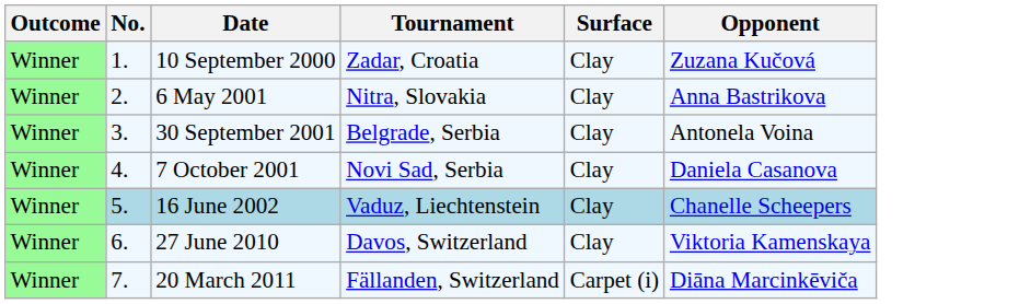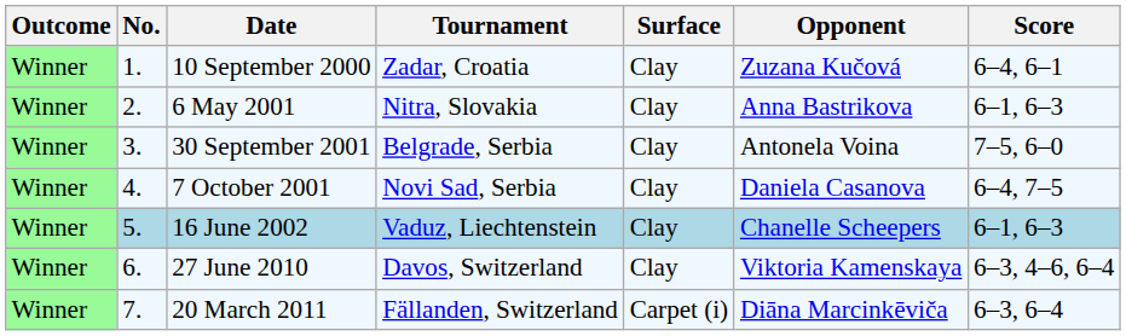 <table class="wikitable">
 <tr>
 <th>Outcome</th>
 <th>No.</th>
 <th>Date</th>
 <th>Tournament</th>
 <th>Surface</th>
 <th>Opponent</th>
+<th>Score</th>
 </tr>
 <tr bgcolor="#f0f8ff">
 <td bgcolor=98FB98>Winner</td>
 <td>1.</td>
 <td>10 September 2000</td>
 <td><a href='#'>Zadar</a>, Croatia</td>
 <td>Clay</td>
 <td> <a href='#'>Zuzana Kučová</a></td>
+<td>6–4, 6–1</td>
 </tr>
 <tr bgcolor="#f0f8ff">
 <td bgcolor=98FB98>Winner</td>
 <td>2.</td>
 <td>6 May 2001</td>
 <td><a href='#'>Nitra</a>, Slovakia</td>
 <td>Clay</td>
 <td> <a href='#'>Anna Bastrikova</a></td>
+<td>6–1, 6–3</td>
 </tr>
 <tr bgcolor="#f0f8ff">
 <td bgcolor=98FB98>Winner</td>
 <td>3.</td>
 <td>30 September 2001</td>
 <td><a href='#'>Belgrade</a>, Serbia</td>
 <td>Clay</td>
 <td> Antonela Voina</td>
+<td>7–5, 6–0</td>
 </tr>
 <tr bgcolor="#f0f8ff">
 <td bgcolor=98FB98>Winner</td>
 <td>4.</td>
 <td>7 October 2001</td>
 <td><a href='#'>Novi Sad</a>, Serbia</td>
 <td>Clay</td>
 <td> <a href='#'>Daniela Casanova</a></td>
+<td>6–4, 7–5</td>
 </tr>
 <tr bgcolor=lightblue>
 <td bgcolor=98FB98>Winner</td>
 <td>5.</td>
 <td>16 June 2002</td>
 <td><a href='#'>Vaduz</a>, Liechtenstein</td>
 <td>Clay</td>
 <td> <a href='#'>Chanelle Scheepers</a></td>
+<td>6–1, 6–3</td>
 </tr>
 <tr bgcolor="#f0f8ff">
 <td bgcolor=98FB98>Winner</td>
 <td>6.</td>
 <td>27 June 2010</td>
 <td><a href='#'>Davos</a>, Switzerland</td>
 <td>Clay</td>
 <td> <a href='#'>Viktoria Kamenskaya</a></td>
+<td>6–3, 4–6, 6–4</td>
 </tr>
 <tr bgcolor="#f0f8ff">
 <td bgcolor=98FB98>Winner</td>
 <td>7.</td>
 <td>20 March 2011</td>
 <td><a href='#'>Fällanden</a>, Switzerland</td>
 <td>Carpet (i)</td>
 <td> <a href='#'>Diāna Marcinkēviča</a></td>
+<td>6–3, 6–4</td>
 </tr>
 </table>
